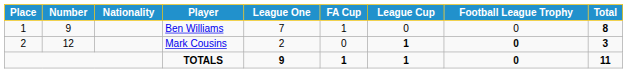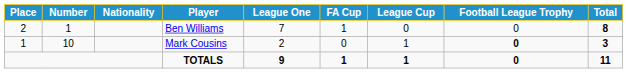 <table class="wikitable" style="text-align:center; font-size:90%; width:100%;">
 <tr>
 <th style="background:#2191CC; color:white; border:1px solid #F7C408; text-align:center;">Place</th>
 <th style="background:#2191CC; color:white; border:1px solid #F7C408; text-align:center;">Number</th>
 <th style="background:#2191CC; color:white; border:1px solid #F7C408; text-align:center;">Nationality</th>
 <th style="background:#2191CC; color:white; border:1px solid #F7C408; text-align:center;">Player</th>
 <th style="background:#2191CC; color:white; border:1px solid #F7C408; text-align:center;">League One</th>
 <th style="background:#2191CC; color:white; border:1px solid #F7C408; text-align:center;">FA Cup</th>
 <th style="background:#2191CC; color:white; border:1px solid #F7C408; text-align:center;">League Cup</th>
 <th style="background:#2191CC; color:white; border:1px solid #F7C408; text-align:center;">Football League Trophy</th>
 <th style="background:#2191CC; color:white; border:1px solid #F7C408; text-align:center;">Total</th>
 </tr>
 <tr>
+<td>2</td>
 <td>1</td>
-<td>9</td>
 <td></td>
 <td align="left"><a href='#'>Ben Williams</a></td>
 <td>7</td>
 <td>1</td>
 <td>0</td>
 <td>0</td>
 <td><strong>8</strong></td>
 </tr>
 <tr>
-<td>2</td>
-<td>12</td>
+<td>1</td>
+<td>10</td>
 <td></td>
 <td align="left"><a href='#'>Mark Cousins</a></td>
 <td>2</td>
 <td>0</td>
-<td><strong>1</strong></td>
+<td>1</td>
 <td><strong>0</strong></td>
 <td><strong>3</strong></td>
 </tr>
 <tr>
 <td colspan="3"></td>
 <td><strong>TOTALS</strong></td>
 <td><strong>9</strong></td>
 <td><strong>1</strong></td>
 <td><strong>1</strong></td>
 <td><strong>0</strong></td>
 <td><strong>11</strong></td>
 </tr>
 </table>
